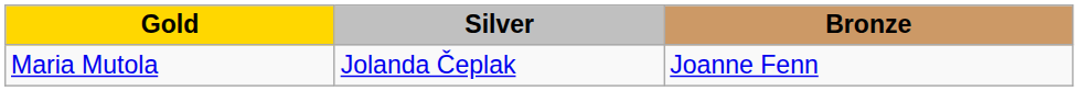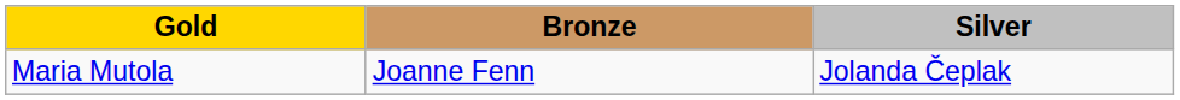 <table class="wikitable" style="text-align:left">
 <tr align="center">
 <td width=200 bgcolor=gold><strong>Gold</strong></td>
+<td width=250 bgcolor=CC9966><strong>Bronze</strong></td>
 <td width=200 bgcolor=silver><strong>Silver</strong></td>
-<td width=250 bgcolor=CC9966><strong>Bronze</strong></td>
 </tr>
 <tr>
 <td><a href='#'>Maria Mutola</a><br><em></em></td>
+<td><a href='#'>Joanne Fenn</a><br><em></em></td>
 <td><a href='#'>Jolanda Čeplak</a><br><em></em></td>
-<td><a href='#'>Joanne Fenn</a><br><em></em></td>
 </tr>
 </table>
